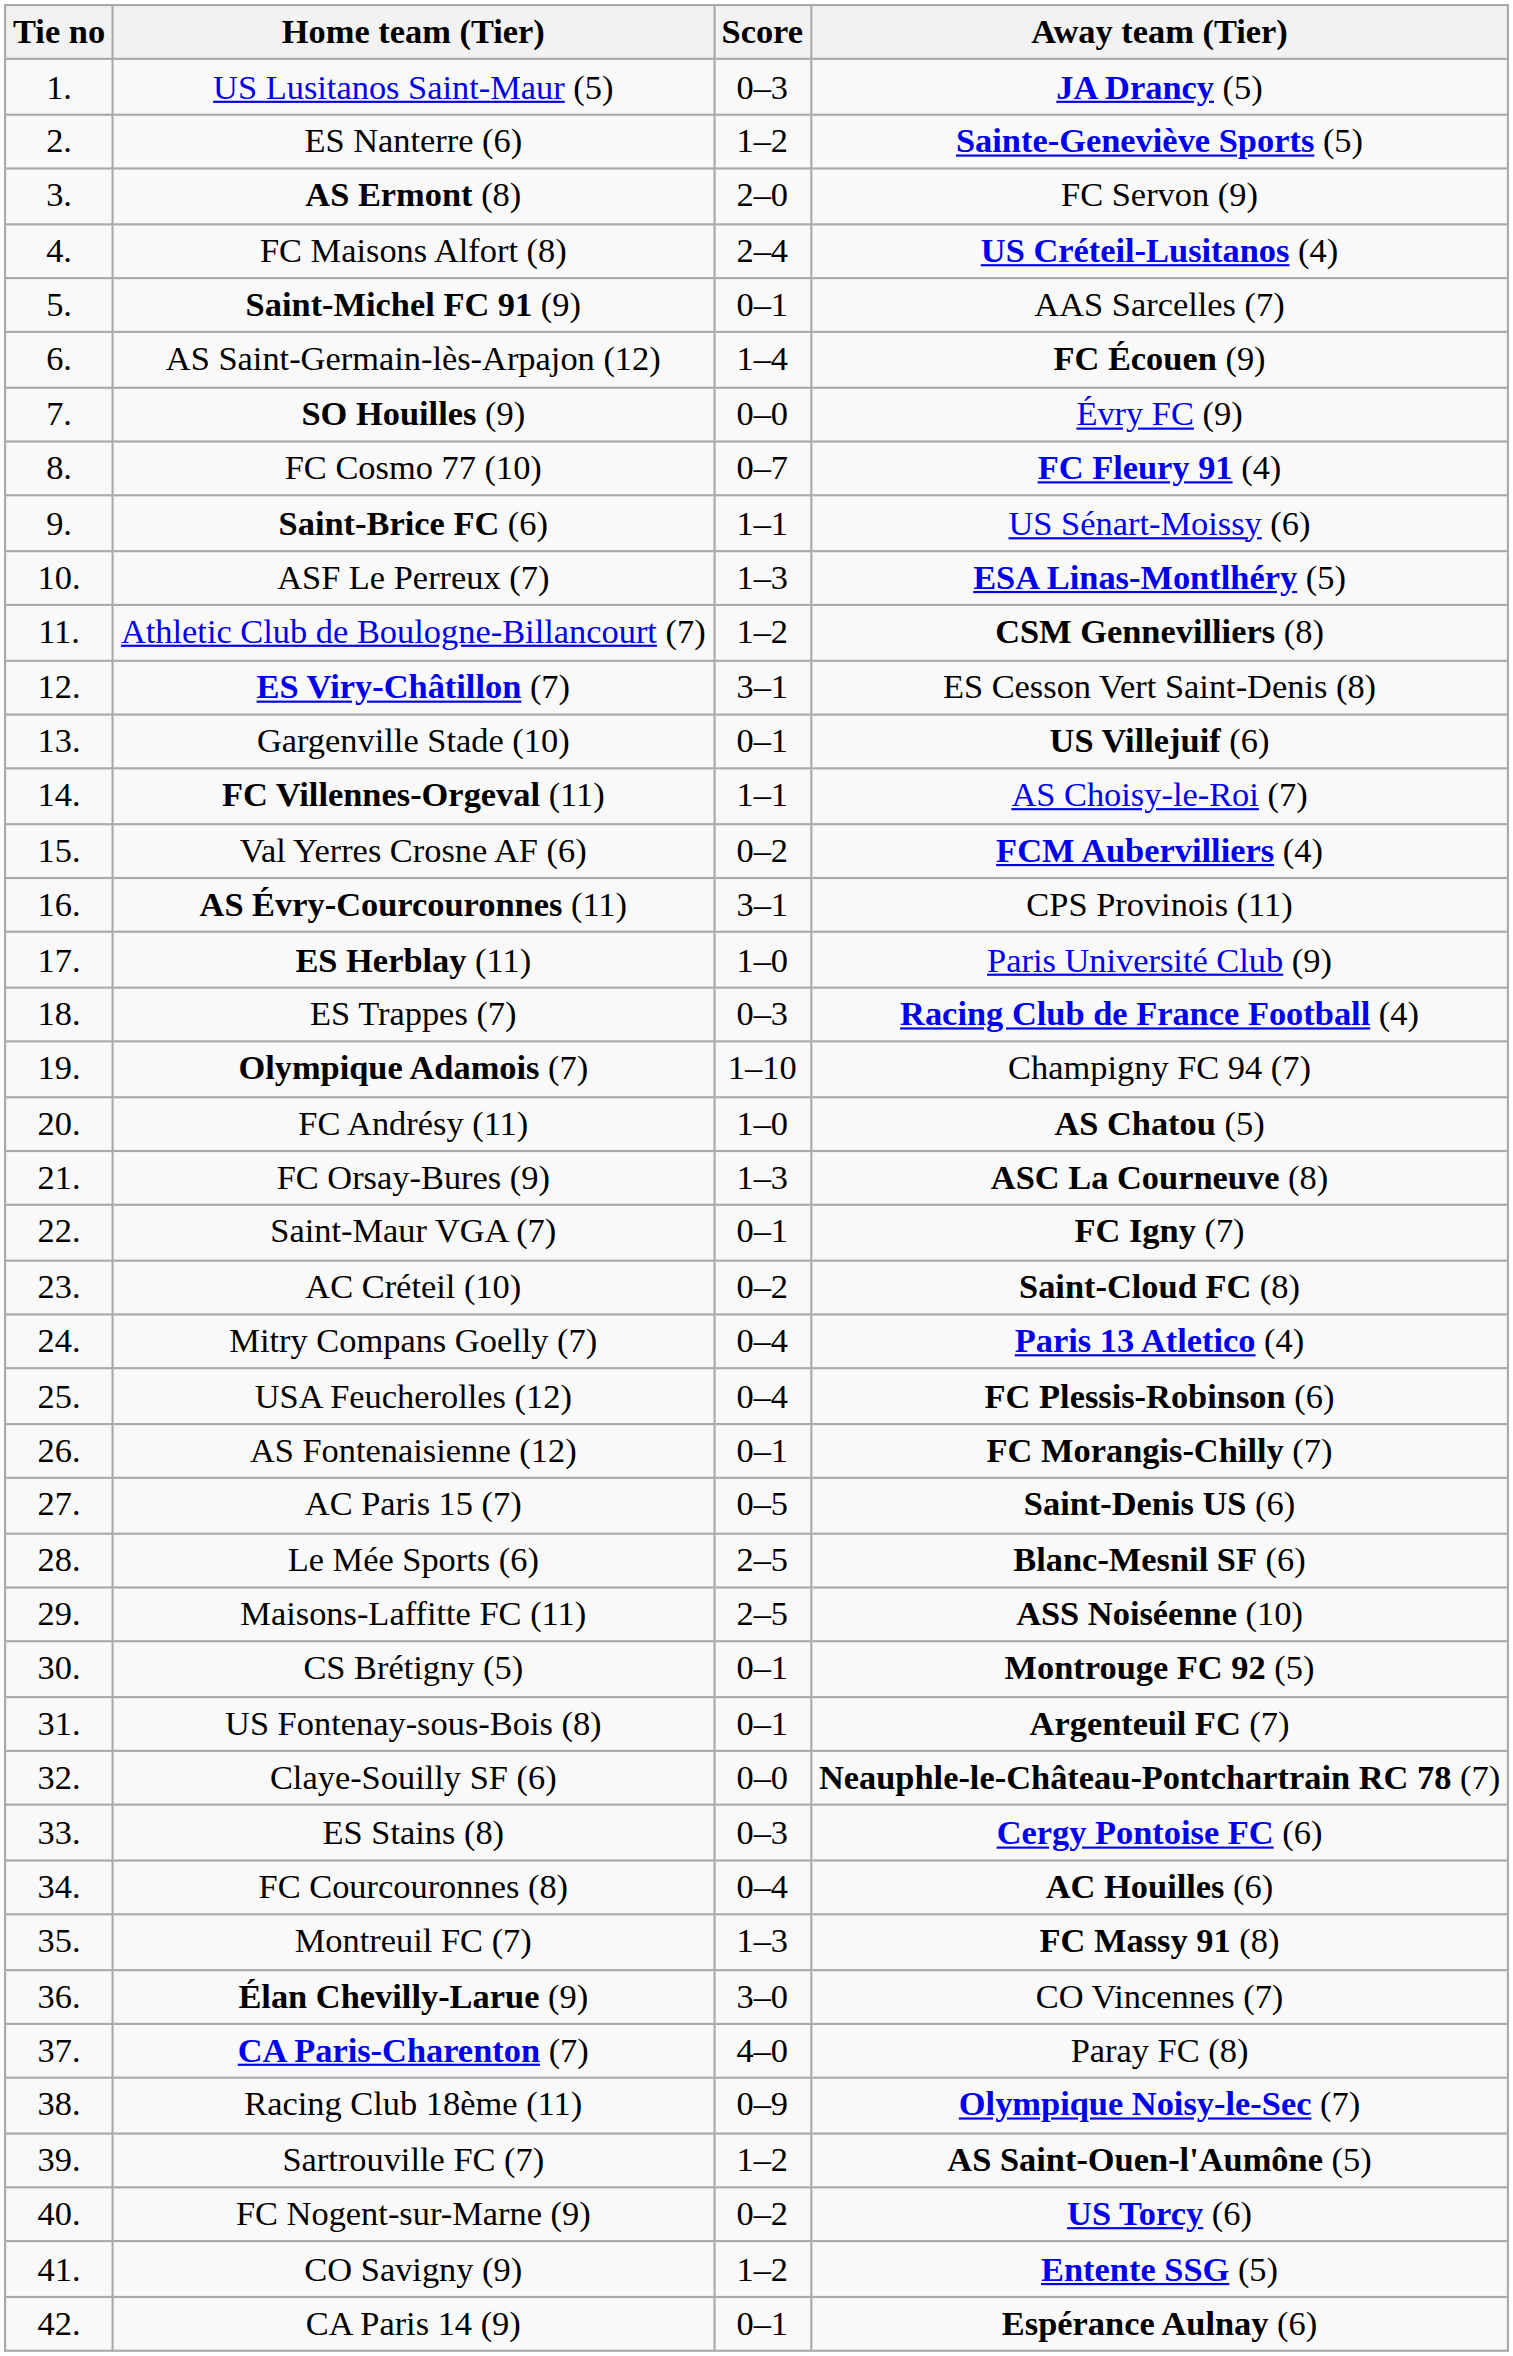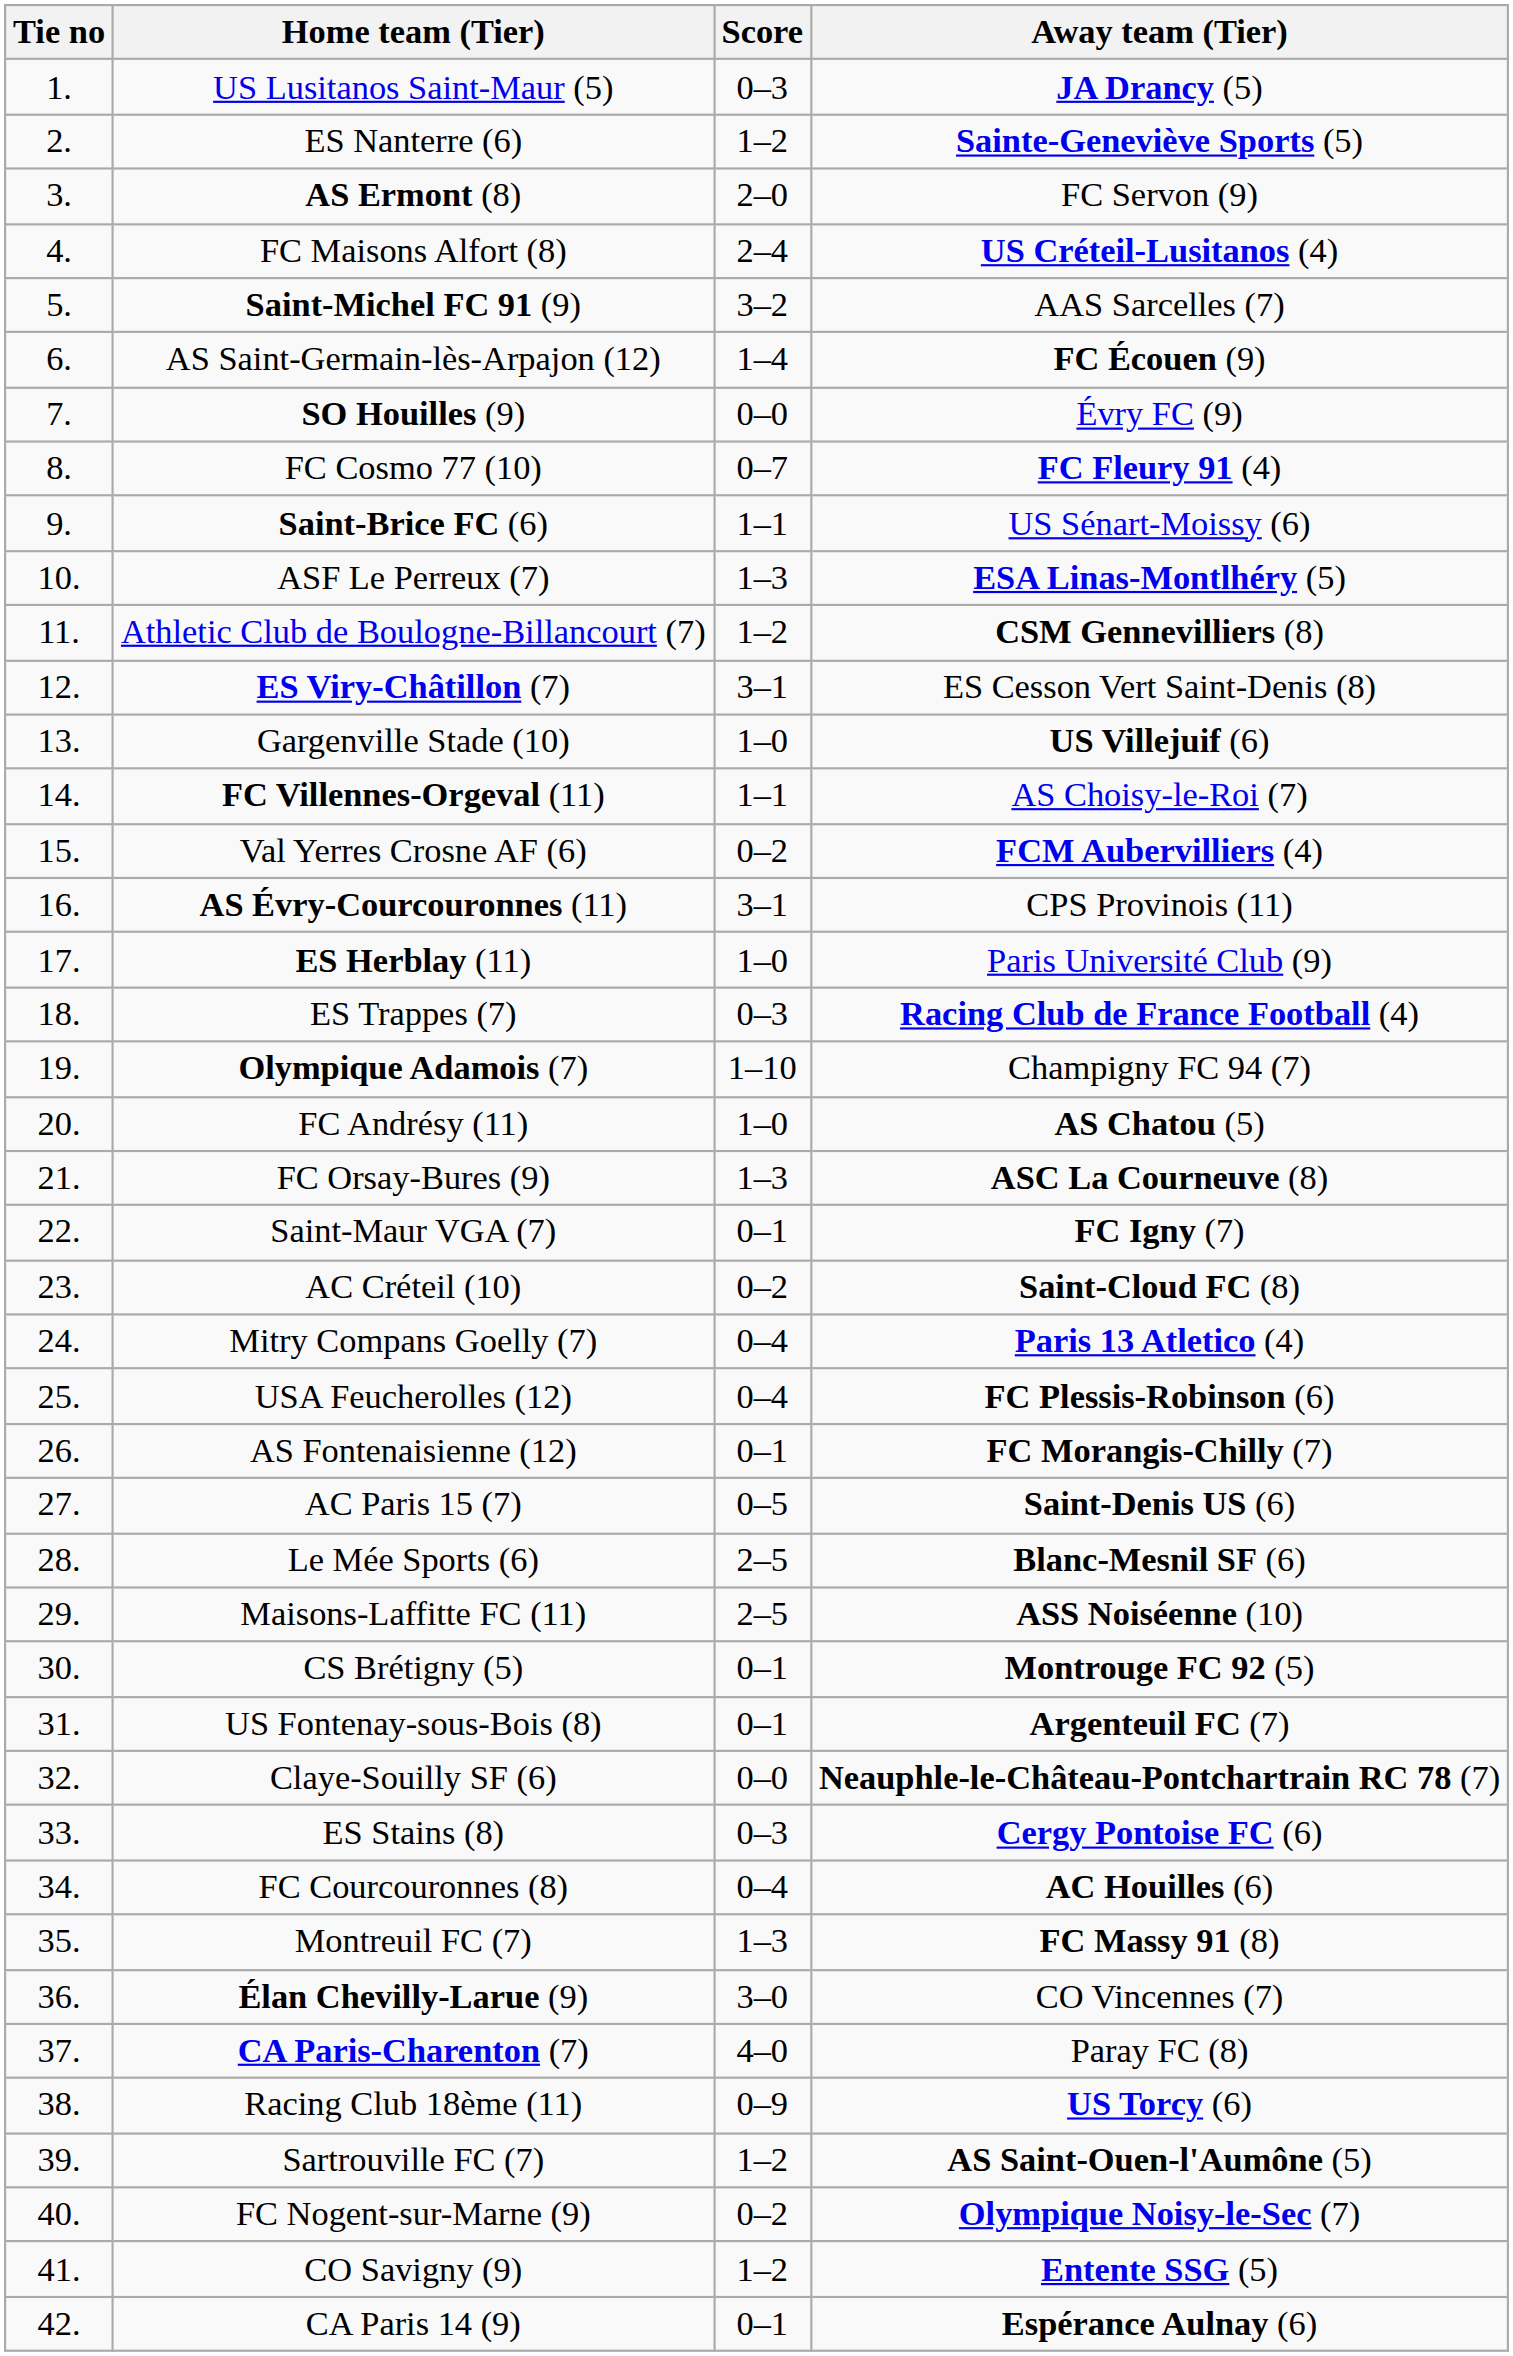 <table class="wikitable" style="text-align: center">
 <tr>
 <th>Tie no</th>
 <th>Home team (Tier)</th>
 <th>Score</th>
 <th>Away team (Tier)</th>
 </tr>
 <tr>
 <td>1.</td>
 <td><a href='#'>US Lusitanos Saint-Maur</a> (5)</td>
 <td>0–3</td>
 <td><strong><a href='#'>JA Drancy</a></strong> (5)</td>
 </tr>
 <tr>
 <td>2.</td>
 <td>ES Nanterre (6)</td>
 <td>1–2</td>
 <td><strong><a href='#'>Sainte-Geneviève Sports</a></strong> (5)</td>
 </tr>
 <tr>
 <td>3.</td>
 <td><strong>AS Ermont</strong> (8)</td>
 <td>2–0</td>
 <td>FC Servon (9)</td>
 </tr>
 <tr>
 <td>4.</td>
 <td>FC Maisons Alfort (8)</td>
 <td>2–4</td>
 <td><strong><a href='#'>US Créteil-Lusitanos</a></strong> (4)</td>
 </tr>
 <tr>
 <td>5.</td>
 <td><strong>Saint-Michel FC 91</strong> (9)</td>
-<td>0–1</td>
+<td>3–2</td>
 <td>AAS Sarcelles (7)</td>
 </tr>
 <tr>
 <td>6.</td>
 <td>AS Saint-Germain-lès-Arpajon (12)</td>
 <td>1–4</td>
 <td><strong>FC Écouen</strong> (9)</td>
 </tr>
 <tr>
 <td>7.</td>
 <td><strong>SO Houilles</strong> (9)</td>
 <td>0–0 </td>
 <td><a href='#'>Évry FC</a> (9)</td>
 </tr>
 <tr>
 <td>8.</td>
 <td>FC Cosmo 77 (10)</td>
 <td>0–7</td>
 <td><strong><a href='#'>FC Fleury 91</a></strong> (4)</td>
 </tr>
 <tr>
 <td>9.</td>
 <td><strong>Saint-Brice FC</strong> (6)</td>
 <td>1–1 </td>
 <td><a href='#'>US Sénart-Moissy</a> (6)</td>
 </tr>
 <tr>
 <td>10.</td>
 <td>ASF Le Perreux (7)</td>
 <td>1–3</td>
 <td><strong><a href='#'>ESA Linas-Montlhéry</a></strong> (5)</td>
 </tr>
 <tr>
 <td>11.</td>
 <td><a href='#'>Athletic Club de Boulogne-Billancourt</a> (7)</td>
 <td>1–2</td>
 <td><strong>CSM Gennevilliers</strong> (8)</td>
 </tr>
 <tr>
 <td>12.</td>
 <td><strong><a href='#'>ES Viry-Châtillon</a></strong> (7)</td>
 <td>3–1</td>
 <td>ES Cesson Vert Saint-Denis (8)</td>
 </tr>
 <tr>
 <td>13.</td>
 <td>Gargenville Stade (10)</td>
-<td>0–1</td>
+<td>1–0</td>
 <td><strong>US Villejuif</strong> (6)</td>
 </tr>
 <tr>
 <td>14.</td>
 <td><strong>FC Villennes-Orgeval</strong> (11)</td>
 <td>1–1 </td>
 <td><a href='#'>AS Choisy-le-Roi</a> (7)</td>
 </tr>
 <tr>
 <td>15.</td>
 <td>Val Yerres Crosne AF (6)</td>
 <td>0–2</td>
 <td><strong><a href='#'>FCM Aubervilliers</a></strong> (4)</td>
 </tr>
 <tr>
 <td>16.</td>
 <td><strong>AS Évry-Courcouronnes</strong> (11)</td>
 <td>3–1</td>
 <td>CPS Provinois (11)</td>
 </tr>
 <tr>
 <td>17.</td>
 <td><strong>ES Herblay</strong> (11)</td>
 <td>1–0</td>
 <td><a href='#'>Paris Université Club</a> (9)</td>
 </tr>
 <tr>
 <td>18.</td>
 <td>ES Trappes (7)</td>
 <td>0–3</td>
 <td><strong><a href='#'>Racing Club de France Football</a></strong> (4)</td>
 </tr>
 <tr>
 <td>19.</td>
 <td><strong>Olympique Adamois</strong> (7)</td>
 <td>1–10</td>
 <td>Champigny FC 94 (7)</td>
 </tr>
 <tr>
 <td>20.</td>
 <td>FC Andrésy (11)</td>
 <td>1–0</td>
 <td><strong>AS Chatou</strong> (5)</td>
 </tr>
 <tr>
 <td>21.</td>
 <td>FC Orsay-Bures (9)</td>
 <td>1–3</td>
 <td><strong>ASC La Courneuve</strong> (8)</td>
 </tr>
 <tr>
 <td>22.</td>
 <td>Saint-Maur VGA (7)</td>
 <td>0–1</td>
 <td><strong>FC Igny</strong> (7)</td>
 </tr>
 <tr>
 <td>23.</td>
 <td>AC Créteil (10)</td>
 <td>0–2</td>
 <td><strong>Saint-Cloud FC</strong> (8)</td>
 </tr>
 <tr>
 <td>24.</td>
 <td>Mitry Compans Goelly (7)</td>
 <td>0–4</td>
 <td><strong><a href='#'>Paris 13 Atletico</a></strong> (4)</td>
 </tr>
 <tr>
 <td>25.</td>
 <td>USA Feucherolles (12)</td>
 <td>0–4</td>
 <td><strong>FC Plessis-Robinson</strong> (6)</td>
 </tr>
 <tr>
 <td>26.</td>
 <td>AS Fontenaisienne (12)</td>
 <td>0–1</td>
 <td><strong>FC Morangis-Chilly</strong> (7)</td>
 </tr>
 <tr>
 <td>27.</td>
 <td>AC Paris 15 (7)</td>
 <td>0–5</td>
 <td><strong>Saint-Denis US</strong> (6)</td>
 </tr>
 <tr>
 <td>28.</td>
 <td>Le Mée Sports (6)</td>
 <td>2–5</td>
 <td><strong>Blanc-Mesnil SF</strong> (6)</td>
 </tr>
 <tr>
 <td>29.</td>
 <td>Maisons-Laffitte FC (11)</td>
 <td>2–5</td>
 <td><strong>ASS Noiséenne</strong> (10)</td>
 </tr>
 <tr>
 <td>30.</td>
 <td>CS Brétigny (5)</td>
 <td>0–1</td>
 <td><strong>Montrouge FC 92</strong> (5)</td>
 </tr>
 <tr>
 <td>31.</td>
 <td>US Fontenay-sous-Bois (8)</td>
 <td>0–1</td>
 <td><strong>Argenteuil FC</strong> (7)</td>
 </tr>
 <tr>
 <td>32.</td>
 <td>Claye-Souilly SF (6)</td>
 <td>0–0 </td>
 <td><strong>Neauphle-le-Château-Pontchartrain RC 78</strong> (7)</td>
 </tr>
 <tr>
 <td>33.</td>
 <td>ES Stains (8)</td>
 <td>0–3</td>
 <td><strong><a href='#'>Cergy Pontoise FC</a></strong> (6)</td>
 </tr>
 <tr>
 <td>34.</td>
 <td>FC Courcouronnes (8)</td>
 <td>0–4</td>
 <td><strong>AC Houilles</strong> (6)</td>
 </tr>
 <tr>
 <td>35.</td>
 <td>Montreuil FC (7)</td>
 <td>1–3</td>
 <td><strong>FC Massy 91</strong> (8)</td>
 </tr>
 <tr>
 <td>36.</td>
 <td><strong>Élan Chevilly-Larue</strong> (9)</td>
 <td>3–0</td>
 <td>CO Vincennes (7)</td>
 </tr>
 <tr>
 <td>37.</td>
 <td><strong><a href='#'>CA Paris-Charenton</a></strong> (7)</td>
 <td>4–0</td>
 <td>Paray FC (8)</td>
 </tr>
 <tr>
 <td>38.</td>
 <td>Racing Club 18ème (11)</td>
 <td>0–9</td>
-<td><strong><a href='#'>Olympique Noisy-le-Sec</a></strong> (7)</td>
+<td><strong><a href='#'>US Torcy</a></strong> (6)</td>
 </tr>
 <tr>
 <td>39.</td>
 <td>Sartrouville FC (7)</td>
 <td>1–2</td>
 <td><strong>AS Saint-Ouen-l'Aumône</strong> (5)</td>
 </tr>
 <tr>
 <td>40.</td>
 <td>FC Nogent-sur-Marne (9)</td>
 <td>0–2</td>
-<td><strong><a href='#'>US Torcy</a></strong> (6)</td>
+<td><strong><a href='#'>Olympique Noisy-le-Sec</a></strong> (7)</td>
 </tr>
 <tr>
 <td>41.</td>
 <td>CO Savigny (9)</td>
 <td>1–2</td>
 <td><strong><a href='#'>Entente SSG</a></strong> (5)</td>
 </tr>
 <tr>
 <td>42.</td>
 <td>CA Paris 14 (9)</td>
 <td>0–1</td>
 <td><strong>Espérance Aulnay</strong> (6)</td>
 </tr>
 </table>
